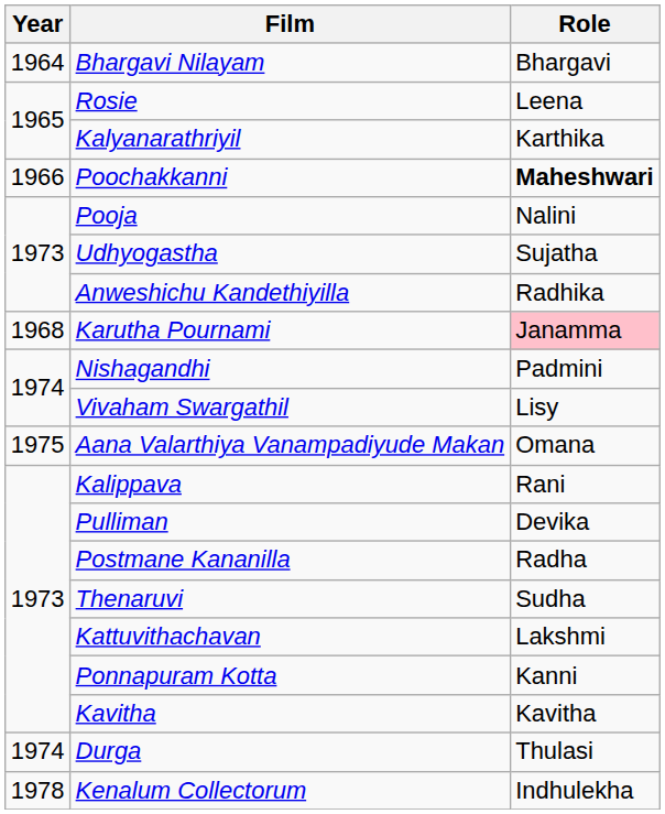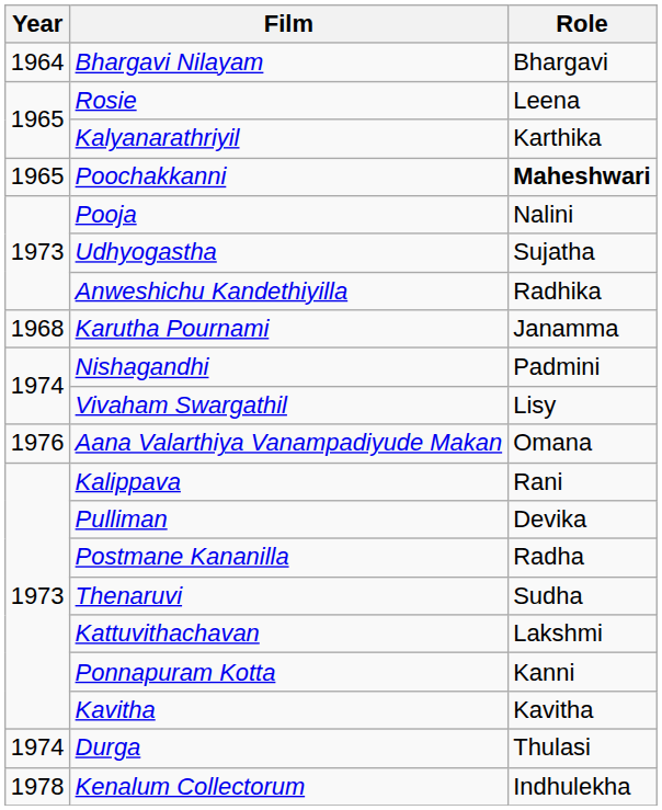 <table class="wikitable">
 <tr>
 <th>Year</th>
 <th>Film</th>
 <th>Role</th>
 </tr>
 <tr>
 <td>1964</td>
 <td><em><a href='#'>Bhargavi Nilayam</a></em></td>
 <td>Bhargavi</td>
 </tr>
 <tr>
 <td rowspan="2">1965</td>
 <td><em><a href='#'>Rosie</a></em></td>
 <td>Leena</td>
 </tr>
 <tr>
 <td><em><a href='#'>Kalyanarathriyil</a></em></td>
 <td>Karthika</td>
 </tr>
 <tr>
-<td>1966</td>
+<td>1965</td>
 <td><em><a href='#'>Poochakkanni</a></em></td>
 <td><strong>Maheshwari</strong></td>
 </tr>
 <tr>
 <td rowspan="3">1973</td>
 <td><em><a href='#'>Pooja</a></em></td>
 <td>Nalini</td>
 </tr>
 <tr>
 <td><em><a href='#'>Udhyogastha</a></em></td>
 <td>Sujatha</td>
 </tr>
 <tr>
 <td><em><a href='#'>Anweshichu Kandethiyilla</a></em></td>
 <td>Radhika</td>
 </tr>
 <tr>
 <td>1968</td>
 <td><em><a href='#'>Karutha Pournami</a></em></td>
-<td style="background: pink;">Janamma</td>
+<td>Janamma</td>
 </tr>
 <tr>
 <td rowspan="2">1974</td>
 <td><em><a href='#'>Nishagandhi</a></em></td>
 <td>Padmini</td>
 </tr>
 <tr>
 <td><em><a href='#'>Vivaham Swargathil</a></em></td>
 <td>Lisy</td>
 </tr>
 <tr>
-<td>1975</td>
+<td>1976</td>
 <td><em><a href='#'>Aana Valarthiya Vanampadiyude Makan</a></em></td>
 <td>Omana</td>
 </tr>
 <tr>
 <td rowspan="7">1973</td>
 <td><em><a href='#'>Kalippava</a></em></td>
 <td>Rani</td>
 </tr>
 <tr>
 <td><em><a href='#'>Pulliman</a></em></td>
 <td>Devika</td>
 </tr>
 <tr>
 <td><em><a href='#'>Postmane Kananilla</a></em></td>
 <td>Radha</td>
 </tr>
 <tr>
 <td><em><a href='#'>Thenaruvi</a></em></td>
 <td>Sudha</td>
 </tr>
 <tr>
 <td><em><a href='#'>Kattuvithachavan</a></em></td>
 <td>Lakshmi</td>
 </tr>
 <tr>
 <td><em><a href='#'>Ponnapuram Kotta</a></em></td>
 <td>Kanni</td>
 </tr>
 <tr>
 <td><em><a href='#'>Kavitha</a></em></td>
 <td>Kavitha</td>
 </tr>
 <tr>
 <td>1974</td>
 <td><em><a href='#'>Durga</a></em></td>
 <td>Thulasi</td>
 </tr>
 <tr>
 <td>1978</td>
 <td><em><a href='#'>Kenalum Collectorum</a></em></td>
 <td>Indhulekha</td>
 </tr>
 </table>
